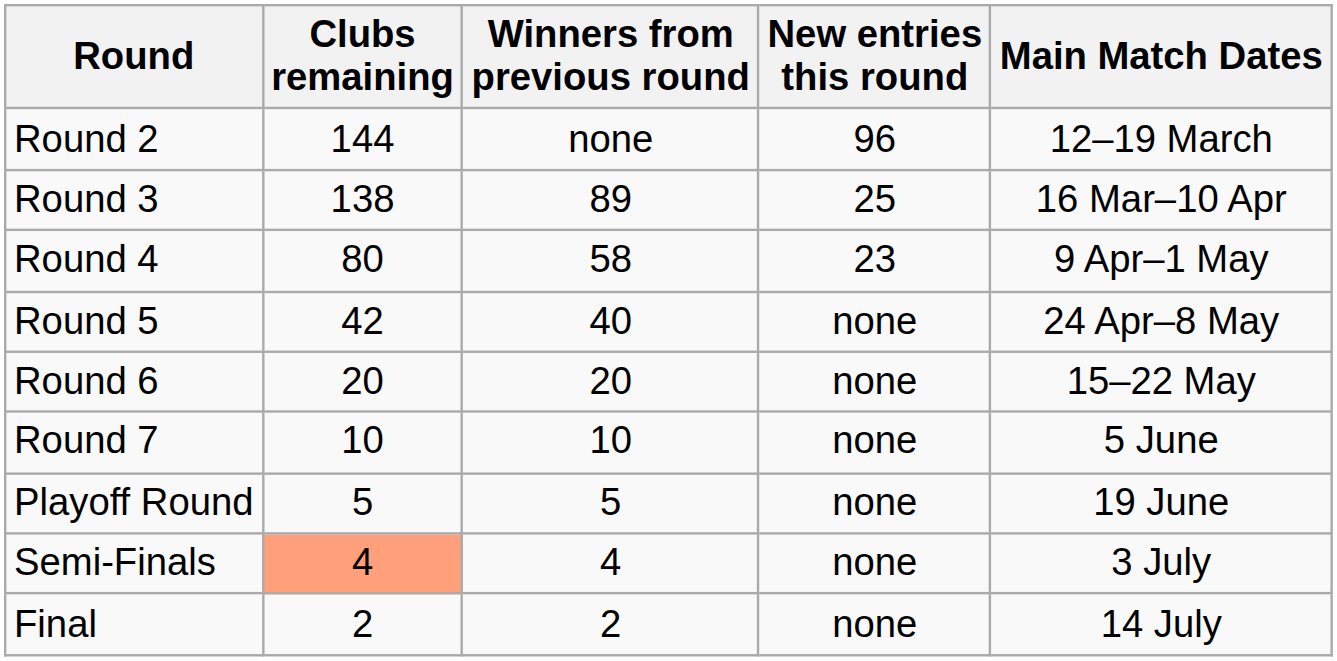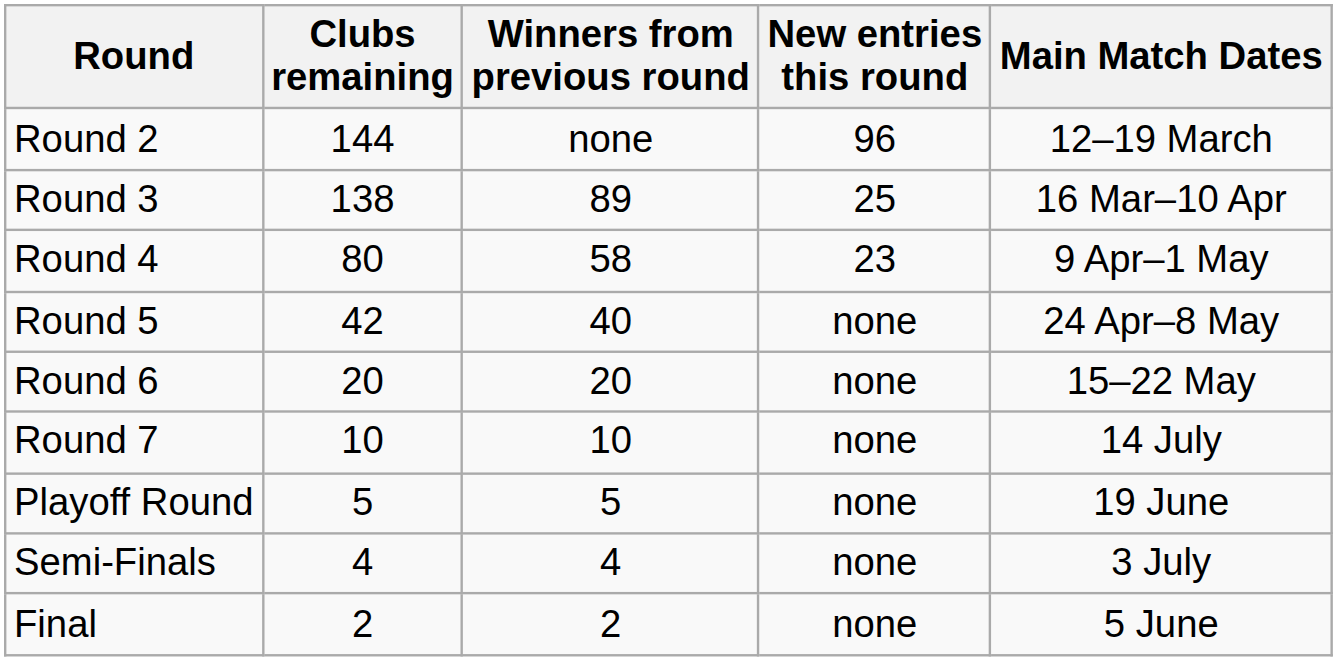 <table class="wikitable">
 <tr>
 <th>Round</th>
 <th>Clubs<br>remaining</th>
 <th>Winners from<br>previous round</th>
 <th>New entries<br>this round</th>
 <th>Main Match Dates</th>
 </tr>
 <tr>
 <td>Round 2</td>
 <td style="text-align:center;">144</td>
 <td style="text-align:center;">none</td>
 <td style="text-align:center;">96</td>
 <td style="text-align:center;">12–19 March</td>
 </tr>
 <tr>
 <td>Round 3</td>
 <td style="text-align:center;">138</td>
 <td style="text-align:center;">89</td>
 <td style="text-align:center;">25</td>
 <td style="text-align:center;">16 Mar–10 Apr</td>
 </tr>
 <tr>
 <td>Round 4</td>
 <td style="text-align:center;">80</td>
 <td style="text-align:center;">58</td>
 <td style="text-align:center;">23</td>
 <td style="text-align:center;">9 Apr–1 May</td>
 </tr>
 <tr>
 <td>Round 5</td>
 <td style="text-align:center;">42</td>
 <td style="text-align:center;">40</td>
 <td style="text-align:center;">none</td>
 <td style="text-align:center;">24 Apr–8 May</td>
 </tr>
 <tr>
 <td>Round 6</td>
 <td style="text-align:center;">20</td>
 <td style="text-align:center;">20</td>
 <td style="text-align:center;">none</td>
 <td style="text-align:center;">15–22 May</td>
 </tr>
 <tr>
 <td>Round 7</td>
 <td style="text-align:center;">10</td>
 <td style="text-align:center;">10</td>
 <td style="text-align:center;">none</td>
-<td style="text-align:center;">5 June</td>
+<td style="text-align:center;">14 July</td>
 </tr>
 <tr>
 <td>Playoff Round</td>
 <td style="text-align:center;">5</td>
 <td style="text-align:center;">5</td>
 <td style="text-align:center;">none</td>
 <td style="text-align:center;">19 June</td>
 </tr>
 <tr>
 <td>Semi-Finals</td>
-<td style="background: lightsalmon; text-align:center;">4</td>
+<td style="text-align:center;">4</td>
 <td style="text-align:center;">4</td>
 <td style="text-align:center;">none</td>
 <td style="text-align:center;">3 July</td>
 </tr>
 <tr>
 <td>Final</td>
 <td style="text-align:center;">2</td>
 <td style="text-align:center;">2</td>
 <td style="text-align:center;">none</td>
-<td style="text-align:center;">14 July</td>
+<td style="text-align:center;">5 June</td>
 </tr>
 </table>
